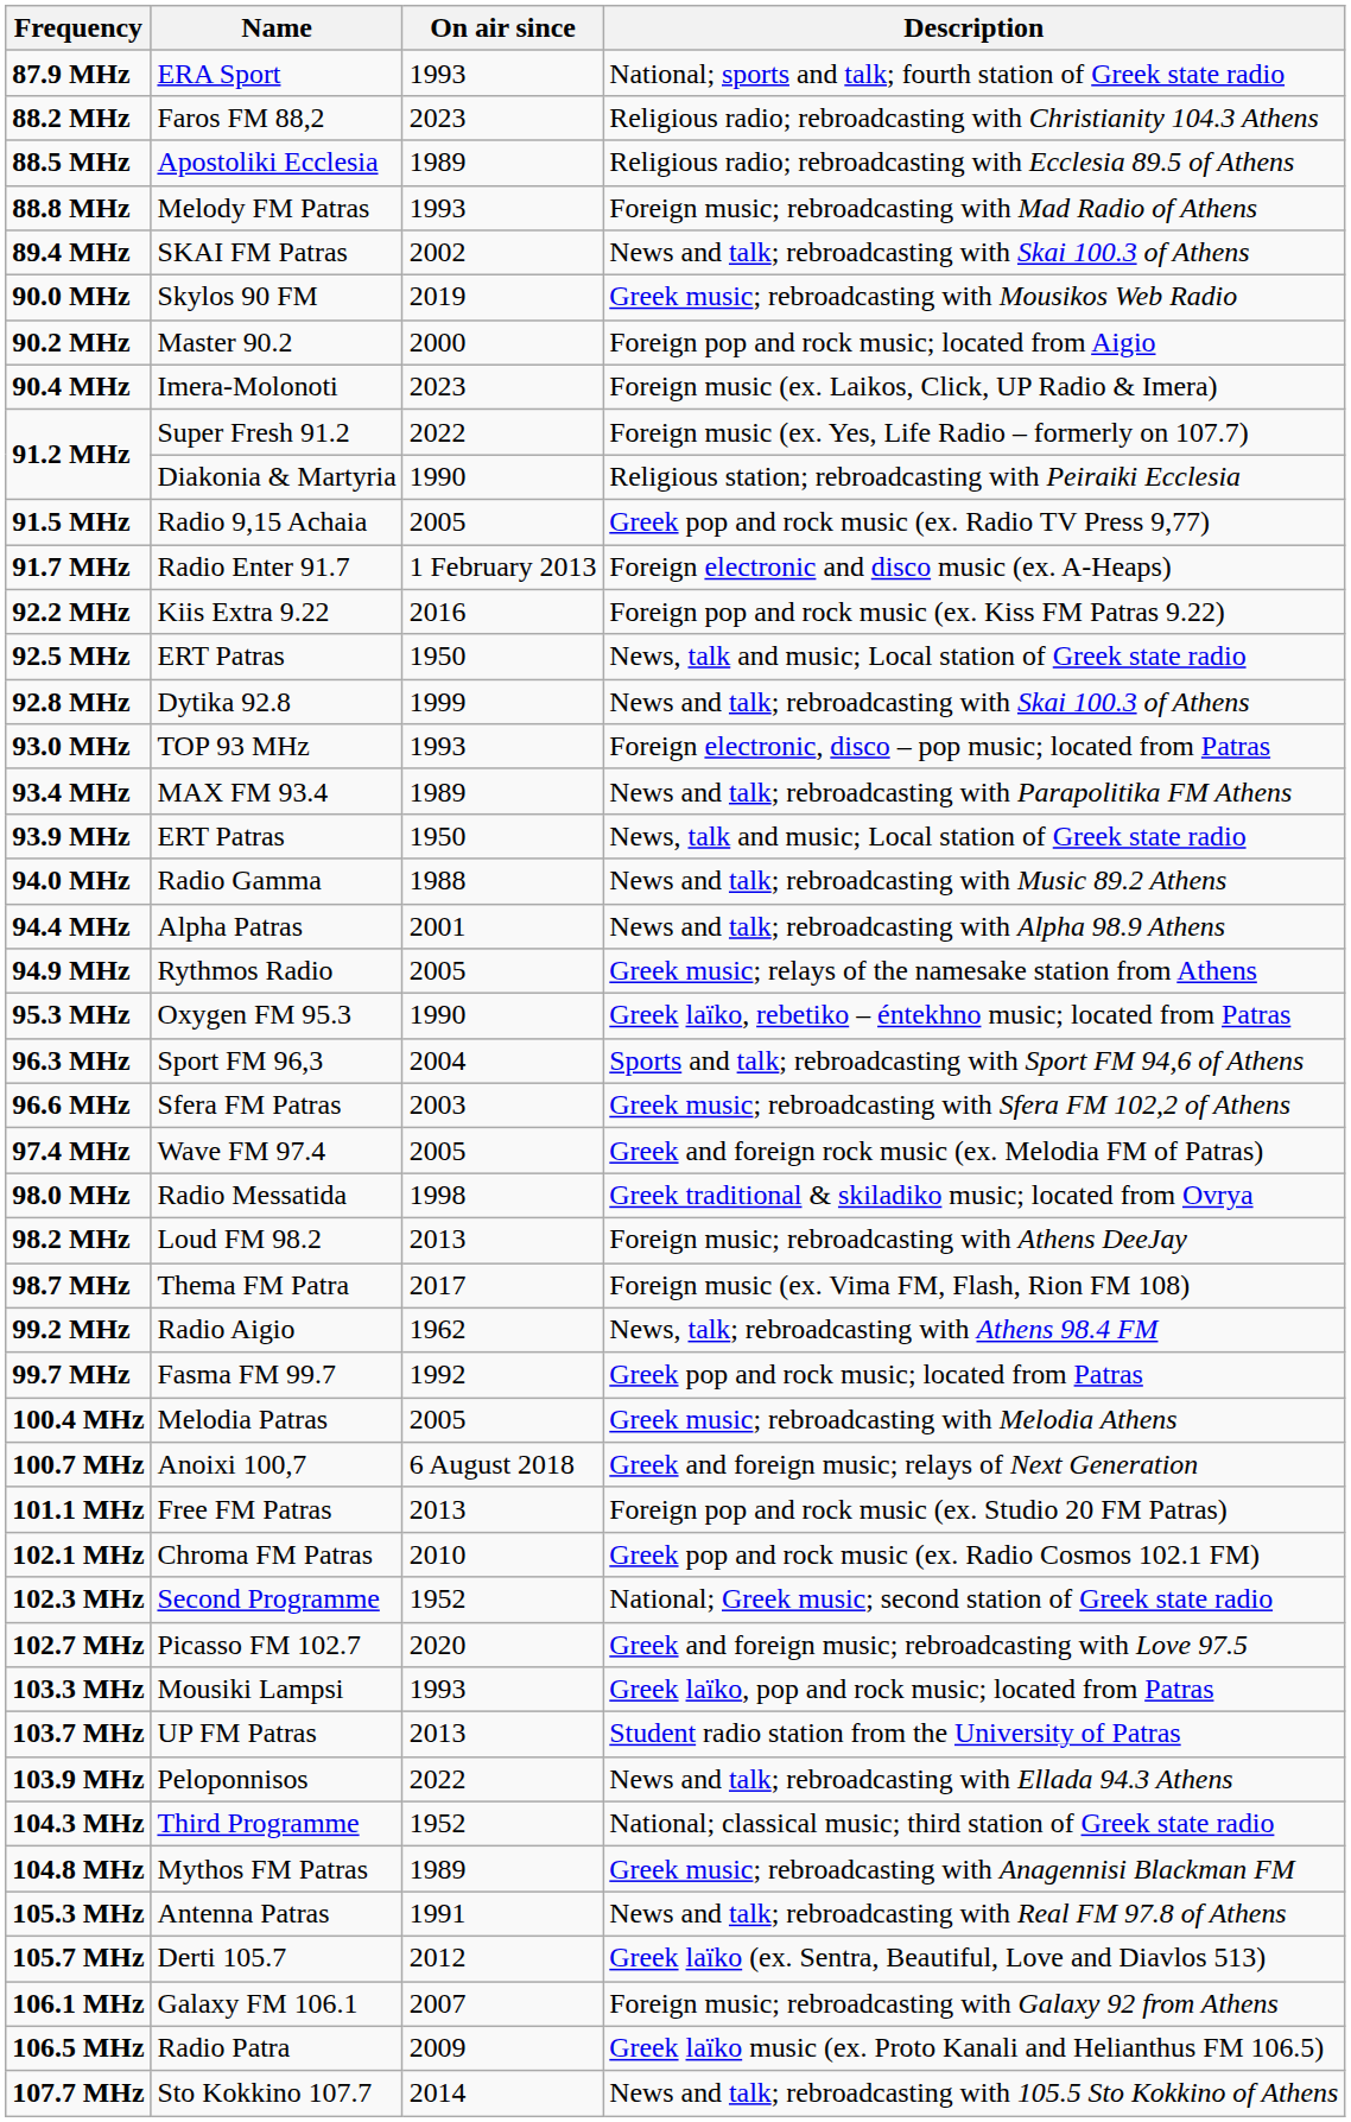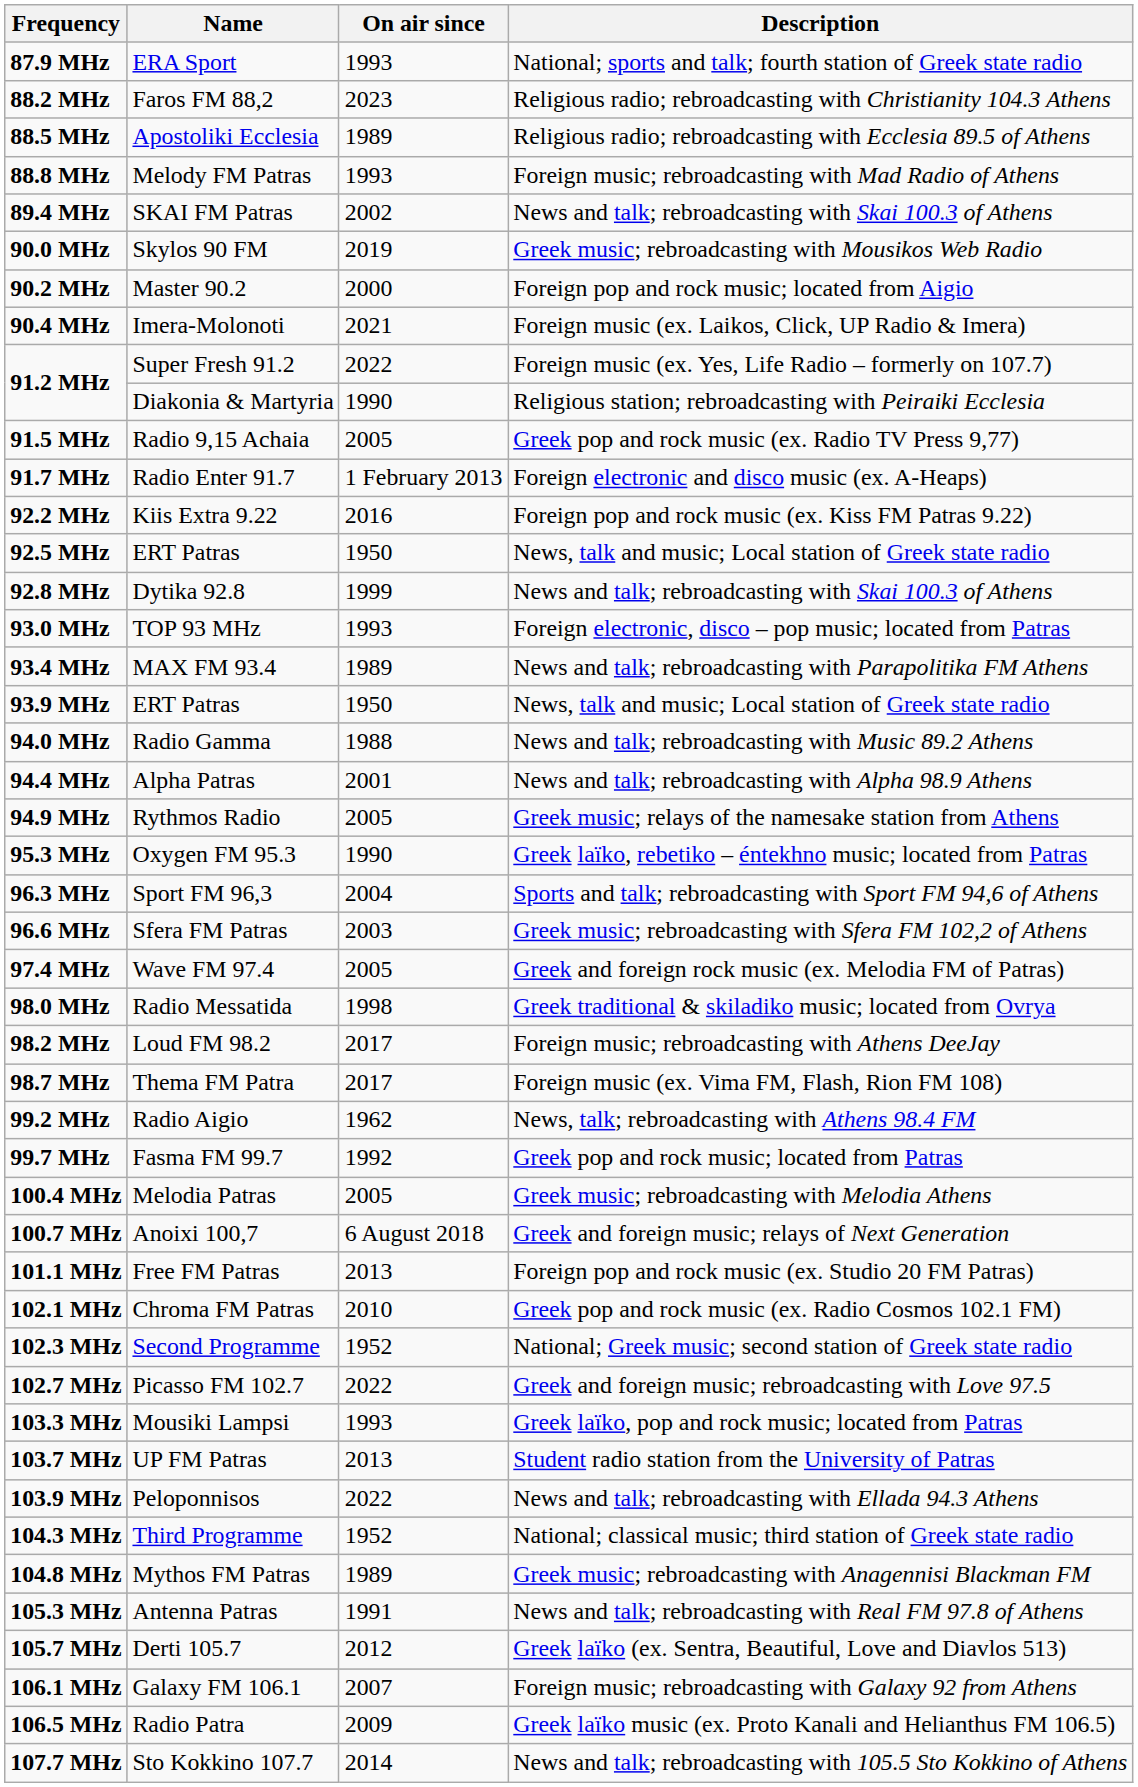 <table class="wikitable">
 <tr>
 <th>Frequency</th>
 <th>Name</th>
 <th>On air since</th>
 <th>Description</th>
 </tr>
 <tr>
 <td><strong>87.9 MHz</strong></td>
 <td><a href='#'>ERA Sport</a></td>
 <td>1993</td>
 <td>National; <a href='#'>sports</a> and <a href='#'>talk</a>; fourth station of <a href='#'>Greek state radio</a></td>
 </tr>
 <tr>
 <td><strong>88.2 MHz</strong></td>
 <td>Faros FM 88,2</td>
 <td>2023</td>
 <td>Religious radio; rebroadcasting with <em>Christianity 104.3 Athens</em></td>
 </tr>
 <tr>
 <td><strong>88.5 MHz</strong></td>
 <td><a href='#'>Apostoliki Ecclesia</a></td>
 <td>1989</td>
 <td>Religious radio; rebroadcasting with <em>Ecclesia 89.5 of Athens</em></td>
 </tr>
 <tr>
 <td><strong>88.8 MHz</strong></td>
 <td>Melody FM Patras</td>
 <td>1993</td>
 <td>Foreign music; rebroadcasting with <em>Mad Radio of Athens</em></td>
 </tr>
 <tr>
 <td><strong>89.4 MHz</strong></td>
 <td>SKAI FM Patras</td>
 <td>2002</td>
 <td>News and <a href='#'>talk</a>; rebroadcasting with <em><a href='#'>Skai 100.3</a> of Athens</em></td>
 </tr>
 <tr>
 <td><strong>90.0 MHz</strong></td>
 <td>Skylos 90 FM</td>
 <td>2019</td>
 <td><a href='#'>Greek music</a>; rebroadcasting with <em>Mousikos Web Radio</em></td>
 </tr>
 <tr>
 <td><strong>90.2 MHz</strong></td>
 <td>Master 90.2</td>
 <td>2000</td>
 <td>Foreign pop and rock music; located from <a href='#'>Aigio</a></td>
 </tr>
 <tr>
 <td><strong>90.4 MHz</strong></td>
 <td>Imera-Molonoti</td>
-<td>2023</td>
+<td>2021</td>
 <td>Foreign music (ex. Laikos, Click, UP Radio & Imera)</td>
 </tr>
 <tr>
 <td rowspan="2"><strong>91.2 MHz</strong></td>
 <td>Super Fresh 91.2</td>
 <td>2022</td>
 <td>Foreign music (ex. Yes, Life Radio – formerly on 107.7)</td>
 </tr>
 <tr>
 <td>Diakonia & Martyria</td>
 <td>1990</td>
 <td>Religious station; rebroadcasting with <em>Peiraiki Ecclesia</em></td>
 </tr>
 <tr>
 <td><strong>91.5 MHz</strong></td>
 <td>Radio 9,15 Achaia</td>
 <td>2005</td>
 <td><a href='#'>Greek</a> pop and rock music (ex. Radio TV Press 9,77)</td>
 </tr>
 <tr>
 <td><strong>91.7 MHz</strong></td>
 <td>Radio Enter 91.7</td>
 <td>1 February 2013</td>
 <td>Foreign <a href='#'>electronic</a> and <a href='#'>disco</a> music (ex. A-Heaps)</td>
 </tr>
 <tr>
 <td><strong>92.2 MHz</strong></td>
 <td>Kiis Extra 9.22</td>
 <td>2016</td>
 <td>Foreign pop and rock music (ex. Kiss FM Patras 9.22)</td>
 </tr>
 <tr>
 <td><strong>92.5 MHz</strong></td>
 <td>ERT Patras</td>
 <td>1950</td>
 <td>News, <a href='#'>talk</a> and music; Local station of <a href='#'>Greek state radio</a></td>
 </tr>
 <tr>
 <td><strong>92.8 MHz</strong></td>
 <td>Dytika 92.8</td>
 <td>1999</td>
 <td>News and <a href='#'>talk</a>; rebroadcasting with <em><a href='#'>Skai 100.3</a> of Athens</em></td>
 </tr>
 <tr>
 <td><strong>93.0 MHz</strong></td>
 <td>TOP 93 MHz</td>
 <td>1993</td>
 <td>Foreign <a href='#'>electronic</a>, <a href='#'>disco</a> – pop music; located from <a href='#'>Patras</a></td>
 </tr>
 <tr>
 <td><strong>93.4 MHz</strong></td>
 <td>MAX FM 93.4</td>
 <td>1989</td>
 <td>News and <a href='#'>talk</a>; rebroadcasting with <em>Parapolitika FM Athens</em></td>
 </tr>
 <tr>
 <td><strong>93.9 MHz</strong></td>
 <td>ERT Patras</td>
 <td>1950</td>
 <td>News, <a href='#'>talk</a> and music; Local station of <a href='#'>Greek state radio</a></td>
 </tr>
 <tr>
 <td><strong>94.0 MHz</strong></td>
 <td>Radio Gamma</td>
 <td>1988</td>
 <td>News and <a href='#'>talk</a>; rebroadcasting with <em>Music 89.2 Athens</em></td>
 </tr>
 <tr>
 <td><strong>94.4 MHz</strong></td>
 <td>Alpha Patras</td>
 <td>2001</td>
 <td>News and <a href='#'>talk</a>; rebroadcasting with <em>Alpha 98.9 Athens</em></td>
 </tr>
 <tr>
 <td><strong>94.9 MHz</strong></td>
 <td>Rythmos Radio</td>
 <td>2005</td>
 <td><a href='#'>Greek music</a>; relays of the namesake station from <a href='#'>Athens</a></td>
 </tr>
 <tr>
 <td><strong>95.3 MHz</strong></td>
 <td>Oxygen FM 95.3</td>
 <td>1990</td>
 <td><a href='#'>Greek</a> <a href='#'>laïko</a>, <a href='#'>rebetiko</a> – <a href='#'>éntekhno</a> music; located from <a href='#'>Patras</a></td>
 </tr>
 <tr>
 <td><strong>96.3 MHz</strong></td>
 <td>Sport FM 96,3</td>
 <td>2004</td>
 <td><a href='#'>Sports</a> and <a href='#'>talk</a>; rebroadcasting with <em>Sport FM 94,6 of Athens</em></td>
 </tr>
 <tr>
 <td><strong>96.6 MHz</strong></td>
 <td>Sfera FM Patras</td>
 <td>2003</td>
 <td><a href='#'>Greek music</a>; rebroadcasting with <em>Sfera FM 102,2 of Athens</em></td>
 </tr>
 <tr>
 <td><strong>97.4 MHz</strong></td>
 <td>Wave FM 97.4</td>
 <td>2005</td>
 <td><a href='#'>Greek</a> and foreign rock music (ex. Melodia FM of Patras)</td>
 </tr>
 <tr>
 <td><strong>98.0 MHz</strong></td>
 <td>Radio Messatida</td>
 <td>1998</td>
 <td><a href='#'>Greek traditional</a> & <a href='#'>skiladiko</a> music; located from <a href='#'>Ovrya</a></td>
 </tr>
 <tr>
 <td><strong>98.2 MHz</strong></td>
 <td>Loud FM 98.2</td>
-<td>2013</td>
+<td>2017</td>
 <td>Foreign music; rebroadcasting with <em>Athens DeeJay</em></td>
 </tr>
 <tr>
 <td><strong>98.7 MHz</strong></td>
 <td>Thema FM Patra</td>
 <td>2017</td>
 <td>Foreign music (ex. Vima FM, Flash, Rion FM 108)</td>
 </tr>
 <tr>
 <td><strong>99.2 MHz</strong></td>
 <td>Radio Aigio</td>
 <td>1962</td>
 <td>News, <a href='#'>talk</a>; rebroadcasting with <em><a href='#'>Athens 98.4 FM</a></em></td>
 </tr>
 <tr>
 <td><strong>99.7 MHz</strong></td>
 <td>Fasma FM 99.7</td>
 <td>1992</td>
 <td><a href='#'>Greek</a> pop and rock music; located from <a href='#'>Patras</a></td>
 </tr>
 <tr>
 <td><strong>100.4 MHz</strong></td>
 <td>Melodia Patras</td>
 <td>2005</td>
 <td><a href='#'>Greek music</a>; rebroadcasting with <em>Melodia Athens</em></td>
 </tr>
 <tr>
 <td><strong>100.7 MHz</strong></td>
 <td>Anoixi 100,7</td>
 <td>6 August 2018</td>
 <td><a href='#'>Greek</a> and foreign music; relays of <em>Next Generation</em></td>
 </tr>
 <tr>
 <td><strong>101.1 MHz</strong></td>
 <td>Free FM Patras</td>
 <td>2013</td>
 <td>Foreign pop and rock music (ex. Studio 20 FM Patras)</td>
 </tr>
 <tr>
 <td><strong>102.1 MHz</strong></td>
 <td>Chroma FM Patras</td>
 <td>2010</td>
 <td><a href='#'>Greek</a> pop and rock music (ex. Radio Cosmos 102.1 FM)</td>
 </tr>
 <tr>
 <td><strong>102.3 MHz</strong></td>
 <td><a href='#'>Second Programme</a></td>
 <td>1952</td>
 <td>National; <a href='#'>Greek music</a>; second station of <a href='#'>Greek state radio</a></td>
 </tr>
 <tr>
 <td><strong>102.7 MHz</strong></td>
 <td>Picasso FM 102.7</td>
-<td>2020</td>
+<td>2022</td>
 <td><a href='#'>Greek</a> and foreign music; rebroadcasting with <em>Love 97.5</em></td>
 </tr>
 <tr>
 <td><strong>103.3 MHz</strong></td>
 <td>Mousiki Lampsi</td>
 <td>1993</td>
 <td><a href='#'>Greek</a> <a href='#'>laïko</a>, pop and rock music; located from <a href='#'>Patras</a></td>
 </tr>
 <tr>
 <td><strong>103.7 MHz</strong></td>
 <td>UP FM Patras</td>
 <td>2013</td>
 <td><a href='#'>Student</a> radio station from the <a href='#'>University of Patras</a></td>
 </tr>
 <tr>
 <td><strong>103.9 MHz</strong></td>
 <td>Peloponnisos</td>
 <td>2022</td>
 <td>News and <a href='#'>talk</a>; rebroadcasting with <em>Ellada 94.3 Athens</em></td>
 </tr>
 <tr>
 <td><strong>104.3 MHz</strong></td>
 <td><a href='#'>Third Programme</a></td>
 <td>1952</td>
 <td>National; classical music; third station of <a href='#'>Greek state radio</a></td>
 </tr>
 <tr>
 <td><strong>104.8 MHz</strong></td>
 <td>Mythos FM Patras</td>
 <td>1989</td>
 <td><a href='#'>Greek music</a>; rebroadcasting with <em>Anagennisi Blackman FM</em></td>
 </tr>
 <tr>
 <td><strong>105.3 MHz</strong></td>
 <td>Antenna Patras</td>
 <td>1991</td>
 <td>News and <a href='#'>talk</a>; rebroadcasting with <em>Real FM 97.8 of Athens</em></td>
 </tr>
 <tr>
 <td><strong>105.7 MHz</strong></td>
 <td>Derti 105.7</td>
 <td>2012</td>
 <td><a href='#'>Greek</a> <a href='#'>laïko</a> (ex. Sentra, Beautiful, Love and Diavlos 513)</td>
 </tr>
 <tr>
 <td><strong>106.1 MHz</strong></td>
 <td>Galaxy FM 106.1</td>
 <td>2007</td>
 <td>Foreign music; rebroadcasting with <em>Galaxy 92 from Athens</em></td>
 </tr>
 <tr>
 <td><strong>106.5 MHz</strong></td>
 <td>Radio Patra</td>
 <td>2009</td>
 <td><a href='#'>Greek</a> <a href='#'>laïko</a> music (ex. Proto Kanali and Helianthus FM 106.5)</td>
 </tr>
 <tr>
 <td><strong>107.7 MHz</strong></td>
 <td>Sto Kokkino 107.7</td>
 <td>2014</td>
 <td>News and <a href='#'>talk</a>; rebroadcasting with <em>105.5 Sto Kokkino of Athens</em></td>
 </tr>
 </table>
